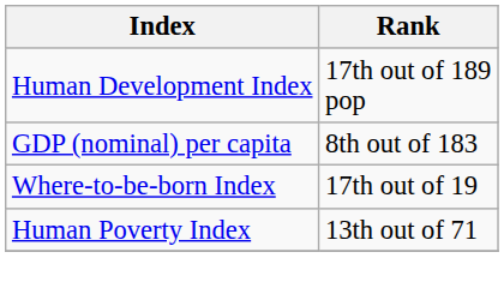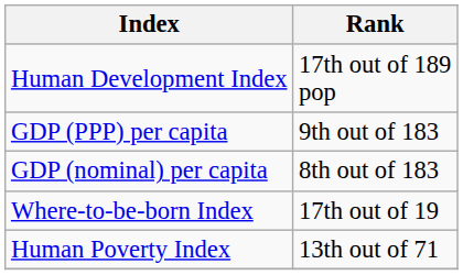 <table class="wikitable">
 <tr>
 <th>Index</th>
 <th>Rank</th>
 </tr>
 <tr>
 <td><a href='#'>Human Development Index</a></td>
 <td>17th out of 189<br>pop</td>
+</tr>
+<tr>
+<td><a href='#'>GDP (PPP) per capita</a></td>
+<td>9th out of 183</td>
 </tr>
 <tr>
 <td><a href='#'>GDP (nominal) per capita</a></td>
 <td>8th out of 183</td>
 </tr>
 <tr>
 <td><a href='#'>Where-to-be-born Index</a></td>
 <td>17th out of 19</td>
 </tr>
 <tr>
 <td><a href='#'>Human Poverty Index</a></td>
 <td>13th out of 71</td>
 </tr>
 <tr>
 </tr>
 </table>
